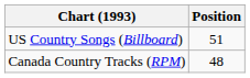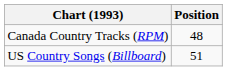 <table class="wikitable sortable">
 <tr>
 <th scope="col">Chart (1993)</th>
 <th scope="col">Position</th>
 </tr>
 <tr>
+<td>Canada Country Tracks (<em><a href='#'>RPM</a></em>)</td>
+<td align="center">48</td>
+</tr>
+<tr>
 <td>US <a href='#'>Country Songs</a> (<em><a href='#'>Billboard</a></em>)</td>
 <td align="center">51</td>
 </tr>
-<tr>
-<td>Canada Country Tracks (<em><a href='#'>RPM</a></em>)</td>
-<td align="center">48</td>
-</tr>
 </table>
